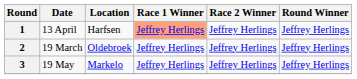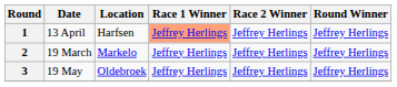 <table class="wikitable" style="font-size: 85%;">
 <tr>
 <th>Round</th>
 <th>Date</th>
 <th>Location</th>
 <th>Race 1 Winner</th>
 <th>Race 2 Winner</th>
 <th>Round Winner</th>
 </tr>
 <tr>
 <th>1</th>
 <td>13 April</td>
 <td> Harfsen</td>
 <td style="background: lightsalmon;"> <a href='#'>Jeffrey Herlings</a></td>
 <td> <a href='#'>Jeffrey Herlings</a></td>
 <td> <a href='#'>Jeffrey Herlings</a></td>
 </tr>
 <tr>
 <th>2</th>
 <td>19 March</td>
-<td> <a href='#'>Oldebroek</a></td>
+<td> <a href='#'>Markelo</a></td>
 <td> <a href='#'>Jeffrey Herlings</a></td>
 <td> <a href='#'>Jeffrey Herlings</a></td>
 <td> <a href='#'>Jeffrey Herlings</a></td>
 </tr>
 <tr>
 <th>3</th>
 <td>19 May</td>
-<td> <a href='#'>Markelo</a></td>
+<td> <a href='#'>Oldebroek</a></td>
 <td> <a href='#'>Jeffrey Herlings</a></td>
 <td> <a href='#'>Jeffrey Herlings</a></td>
 <td> <a href='#'>Jeffrey Herlings</a></td>
 </tr>
 <tr>
 </tr>
 </table>
